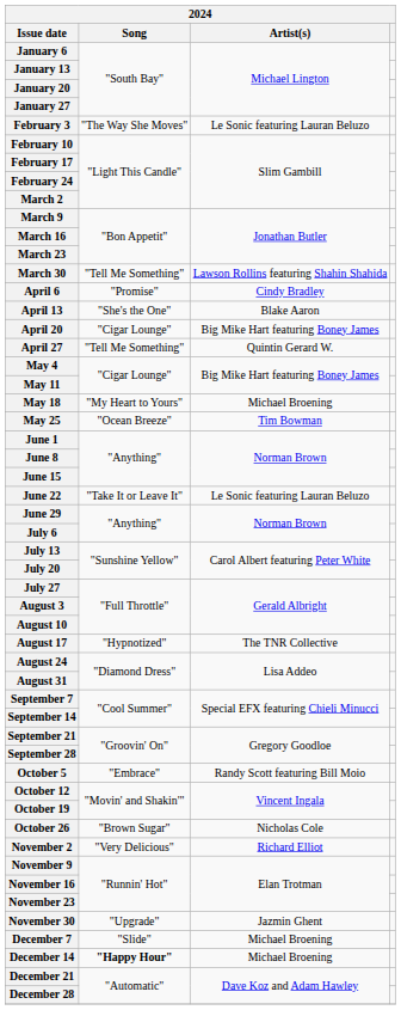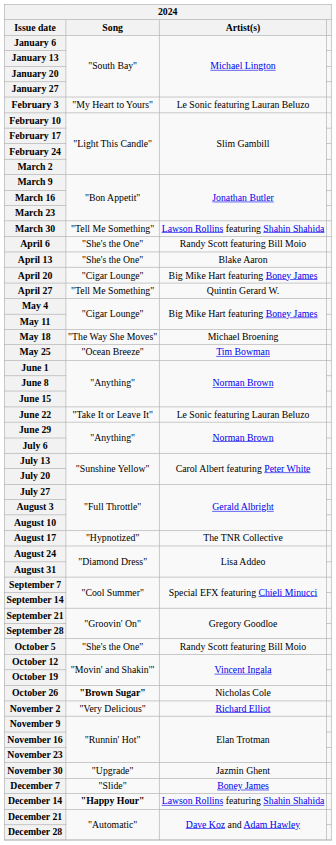 <table class="wikitable plainrowheaders" style="text-align: center;">
 <tr>
 <th colspan="5">2024</th>
 </tr>
 <tr>
 <th scope="col">Issue date</th>
 <th scope="col">Song</th>
 <th scope="col">Artist(s)</th>
 <th scope="col"></th>
 </tr>
 <tr>
 <th scope="row">January 6</th>
 <td rowspan="4">"South Bay"</td>
 <td rowspan="4"><a href='#'>Michael Lington</a></td>
 <td align="center"></td>
 </tr>
 <tr>
 <th scope="row">January 13</th>
 <td align="center"></td>
 </tr>
 <tr>
 <th scope="row">January 20</th>
 <td align="center"></td>
 </tr>
 <tr>
 <th scope="row">January 27</th>
 <td align="center"></td>
 </tr>
 <tr>
 <th scope="row">February 3</th>
-<td>"The Way She Moves"</td>
+<td>"My Heart to Yours"</td>
 <td>Le Sonic featuring Lauran Beluzo</td>
 <td align="center"></td>
 </tr>
 <tr>
 <th scope="row">February 10</th>
 <td rowspan="4">"Light This Candle"</td>
 <td rowspan="4">Slim Gambill</td>
 <td align="center"></td>
 </tr>
 <tr>
 <th scope="row">February 17</th>
 <td align="center"></td>
 </tr>
 <tr>
 <th scope="row">February 24</th>
 <td align="center"></td>
 </tr>
 <tr>
 <th scope="row">March 2</th>
 <td align="center"></td>
 </tr>
 <tr>
 <th scope="row">March 9</th>
 <td rowspan="3">"Bon Appetit"</td>
 <td rowspan="3"><a href='#'>Jonathan Butler</a></td>
 <td align="center"></td>
 </tr>
 <tr>
 <th scope="row">March 16</th>
 <td align="center"></td>
 </tr>
 <tr>
 <th scope="row">March 23</th>
 <td align="center"></td>
 </tr>
 <tr>
 <th scope="row">March 30</th>
 <td>"Tell Me Something"</td>
 <td><a href='#'>Lawson Rollins</a> featuring <a href='#'>Shahin Shahida</a></td>
 <td align="center"></td>
 </tr>
 <tr>
 <th scope="row">April 6</th>
-<td>"Promise"</td>
-<td><a href='#'>Cindy Bradley</a></td>
+<td>"She's the One"</td>
+<td>Randy Scott featuring Bill Moio</td>
 <td align="center"></td>
 </tr>
 <tr>
 <th scope="row">April 13</th>
 <td>"She's the One"</td>
 <td>Blake Aaron</td>
 <td align="center"></td>
 </tr>
 <tr>
 <th scope="row">April 20</th>
 <td>"Cigar Lounge"</td>
 <td>Big Mike Hart featuring <a href='#'>Boney James</a></td>
 <td align="center"></td>
 </tr>
 <tr>
 <th scope="row">April 27</th>
 <td>"Tell Me Something"</td>
 <td>Quintin Gerard W.</td>
 <td align="center"></td>
 </tr>
 <tr>
 <th scope="row">May 4</th>
 <td rowspan="2">"Cigar Lounge"</td>
 <td rowspan="2">Big Mike Hart featuring <a href='#'>Boney James</a></td>
 <td align="center"></td>
 </tr>
 <tr>
 <th scope="row">May 11</th>
 <td align="center"></td>
 </tr>
 <tr>
 <th scope="row">May 18</th>
-<td>"My Heart to Yours"</td>
+<td>"The Way She Moves"</td>
 <td>Michael Broening</td>
 <td align="center"></td>
 </tr>
 <tr>
 <th scope="row">May 25</th>
 <td>"Ocean Breeze"</td>
 <td><a href='#'>Tim Bowman</a></td>
 <td align="center"></td>
 </tr>
 <tr>
 <th scope="row">June 1</th>
 <td rowspan="3">"Anything"</td>
 <td rowspan="3"><a href='#'>Norman Brown</a></td>
 <td align="center"></td>
 </tr>
 <tr>
 <th scope="row">June 8</th>
 <td align="center"></td>
 </tr>
 <tr>
 <th scope="row">June 15</th>
 <td align="center"></td>
 </tr>
 <tr>
 <th scope="row">June 22</th>
 <td>"Take It or Leave It"</td>
 <td>Le Sonic featuring Lauran Beluzo</td>
 <td align="center"></td>
 </tr>
 <tr>
 <th scope="row">June 29</th>
 <td rowspan="2">"Anything"</td>
 <td rowspan="2"><a href='#'>Norman Brown</a></td>
 <td align="center"></td>
 </tr>
 <tr>
 <th scope="row">July 6</th>
 <td align="center"></td>
 </tr>
 <tr>
 <th scope="row">July 13</th>
 <td rowspan="2">"Sunshine Yellow"</td>
 <td rowspan="2">Carol Albert featuring <a href='#'>Peter White</a></td>
 <td align="center"></td>
 </tr>
 <tr>
 <th scope="row">July 20</th>
 <td align="center"></td>
 </tr>
 <tr>
 <th scope="row">July 27</th>
 <td rowspan="3">"Full Throttle"</td>
 <td rowspan="3"><a href='#'>Gerald Albright</a></td>
 <td align="center"></td>
 </tr>
 <tr>
 <th scope="row">August 3</th>
 <td align="center"></td>
 </tr>
 <tr>
 <th scope="row">August 10</th>
 <td align="center"></td>
 </tr>
 <tr>
 <th scope="row">August 17</th>
 <td>"Hypnotized"</td>
 <td>The TNR Collective</td>
 <td align="center"></td>
 </tr>
 <tr>
 <th scope="row">August 24</th>
 <td rowspan="2">"Diamond Dress"</td>
 <td rowspan="2">Lisa Addeo</td>
 <td align="center"></td>
 </tr>
 <tr>
 <th scope="row">August 31</th>
 <td align="center"></td>
 </tr>
 <tr>
 <th scope="row">September 7</th>
 <td rowspan="2">"Cool Summer"</td>
 <td rowspan="2">Special EFX featuring <a href='#'>Chieli Minucci</a></td>
 <td align="center"></td>
 </tr>
 <tr>
 <th scope="row">September 14</th>
 <td align="center"></td>
 </tr>
 <tr>
 <th scope="row">September 21</th>
 <td rowspan="2">"Groovin' On"</td>
 <td rowspan="2">Gregory Goodloe</td>
 <td align="center"></td>
 </tr>
 <tr>
 <th scope="row">September 28</th>
 <td align="center"></td>
 </tr>
 <tr>
 <th scope="row">October 5</th>
-<td>"Embrace"</td>
+<td>"She's the One"</td>
 <td>Randy Scott featuring Bill Moio</td>
 <td align="center"></td>
 </tr>
 <tr>
 <th scope="row">October 12</th>
 <td rowspan="2">"Movin' and Shakin'"</td>
 <td rowspan="2"><a href='#'>Vincent Ingala</a></td>
 <td align="center"></td>
 </tr>
 <tr>
 <th scope="row">October 19</th>
 <td align="center"></td>
 </tr>
 <tr>
 <th scope="row">October 26</th>
-<td>"Brown Sugar"</td>
+<td><strong>"Brown Sugar"</strong></td>
 <td>Nicholas Cole</td>
 <td align="center"></td>
 </tr>
 <tr>
 <th scope="row">November 2</th>
 <td>"Very Delicious"</td>
 <td><a href='#'>Richard Elliot</a></td>
 <td align="center"></td>
 </tr>
 <tr>
 <th scope="row">November 9</th>
 <td rowspan="3">"Runnin' Hot"</td>
 <td rowspan="3">Elan Trotman</td>
 <td align="center"></td>
 </tr>
 <tr>
 <th scope="row">November 16</th>
 <td align="center"></td>
 </tr>
 <tr>
 <th scope="row">November 23</th>
 <td align="center"></td>
 </tr>
 <tr>
 <th scope="row">November 30</th>
 <td>"Upgrade"</td>
 <td>Jazmin Ghent</td>
 <td align="center"></td>
 </tr>
 <tr>
 <th scope="row">December 7</th>
 <td>"Slide"</td>
-<td>Michael Broening</td>
+<td><a href='#'>Boney James</a></td>
 <td align="center"></td>
 </tr>
 <tr>
 <th scope="row">December 14</th>
 <td><strong>"Happy Hour"</strong></td>
-<td>Michael Broening</td>
+<td><a href='#'>Lawson Rollins</a> featuring <a href='#'>Shahin Shahida</a></td>
 <td align="center"></td>
 </tr>
 <tr>
 <th scope="row">December 21</th>
 <td rowspan="2">"Automatic"</td>
 <td rowspan="2"><a href='#'>Dave Koz</a> and <a href='#'>Adam Hawley</a></td>
 <td align="center"></td>
 </tr>
 <tr>
 <th scope="row">December 28</th>
 <td align="center"></td>
 </tr>
 <tr>
 </tr>
 </table>
